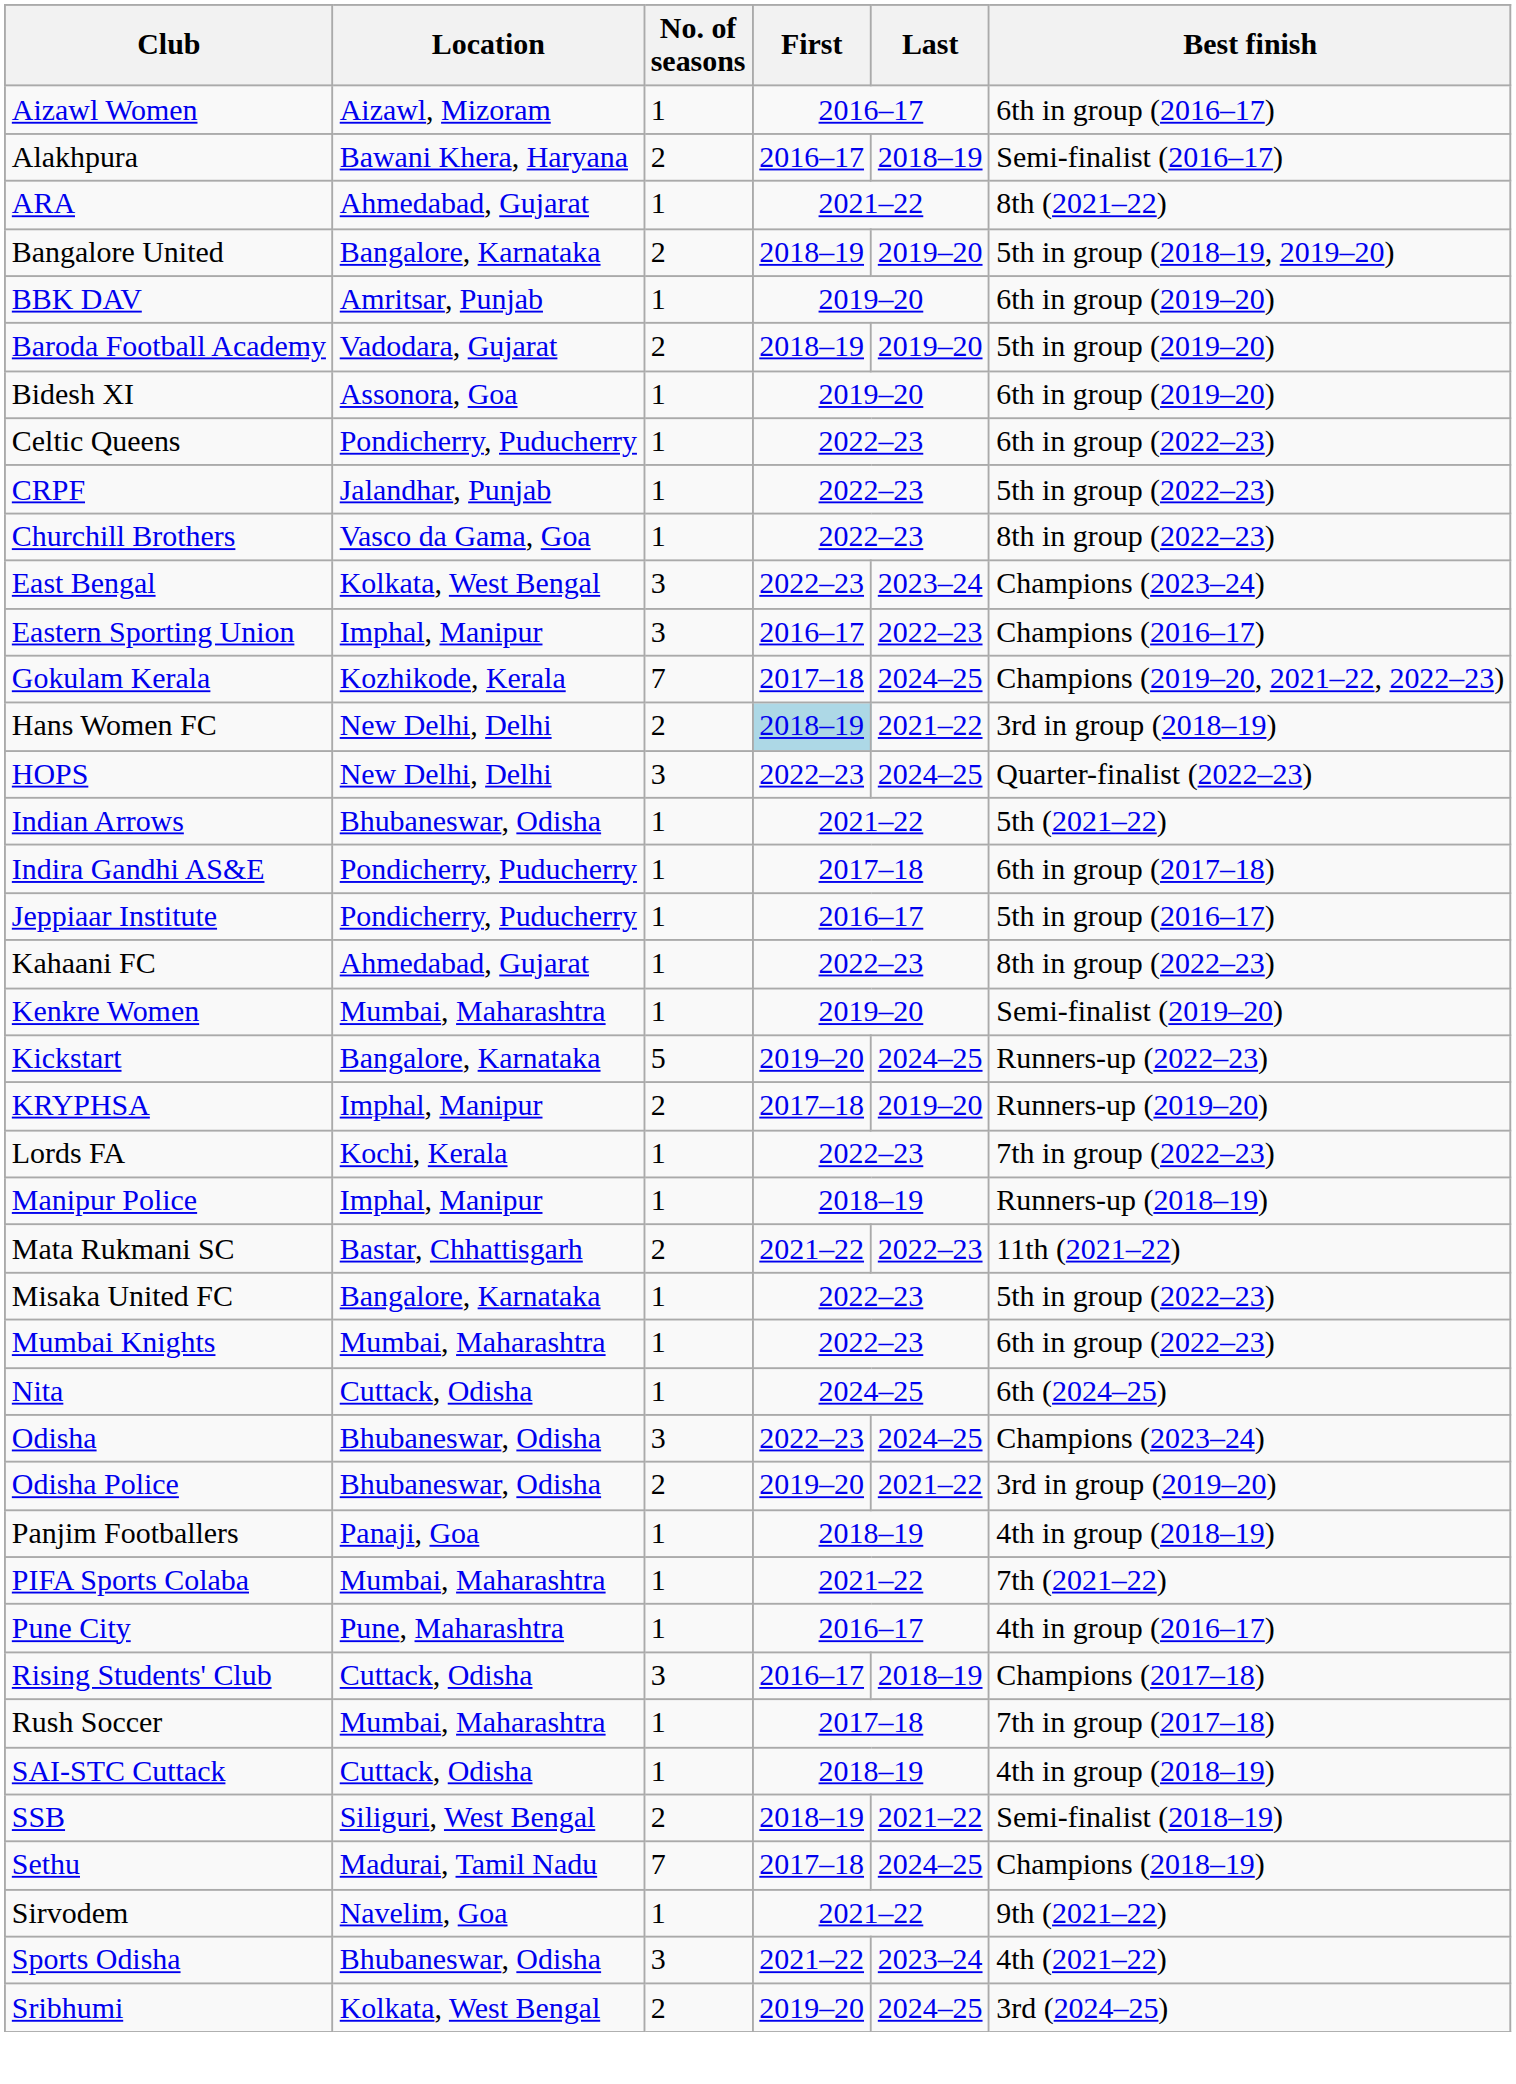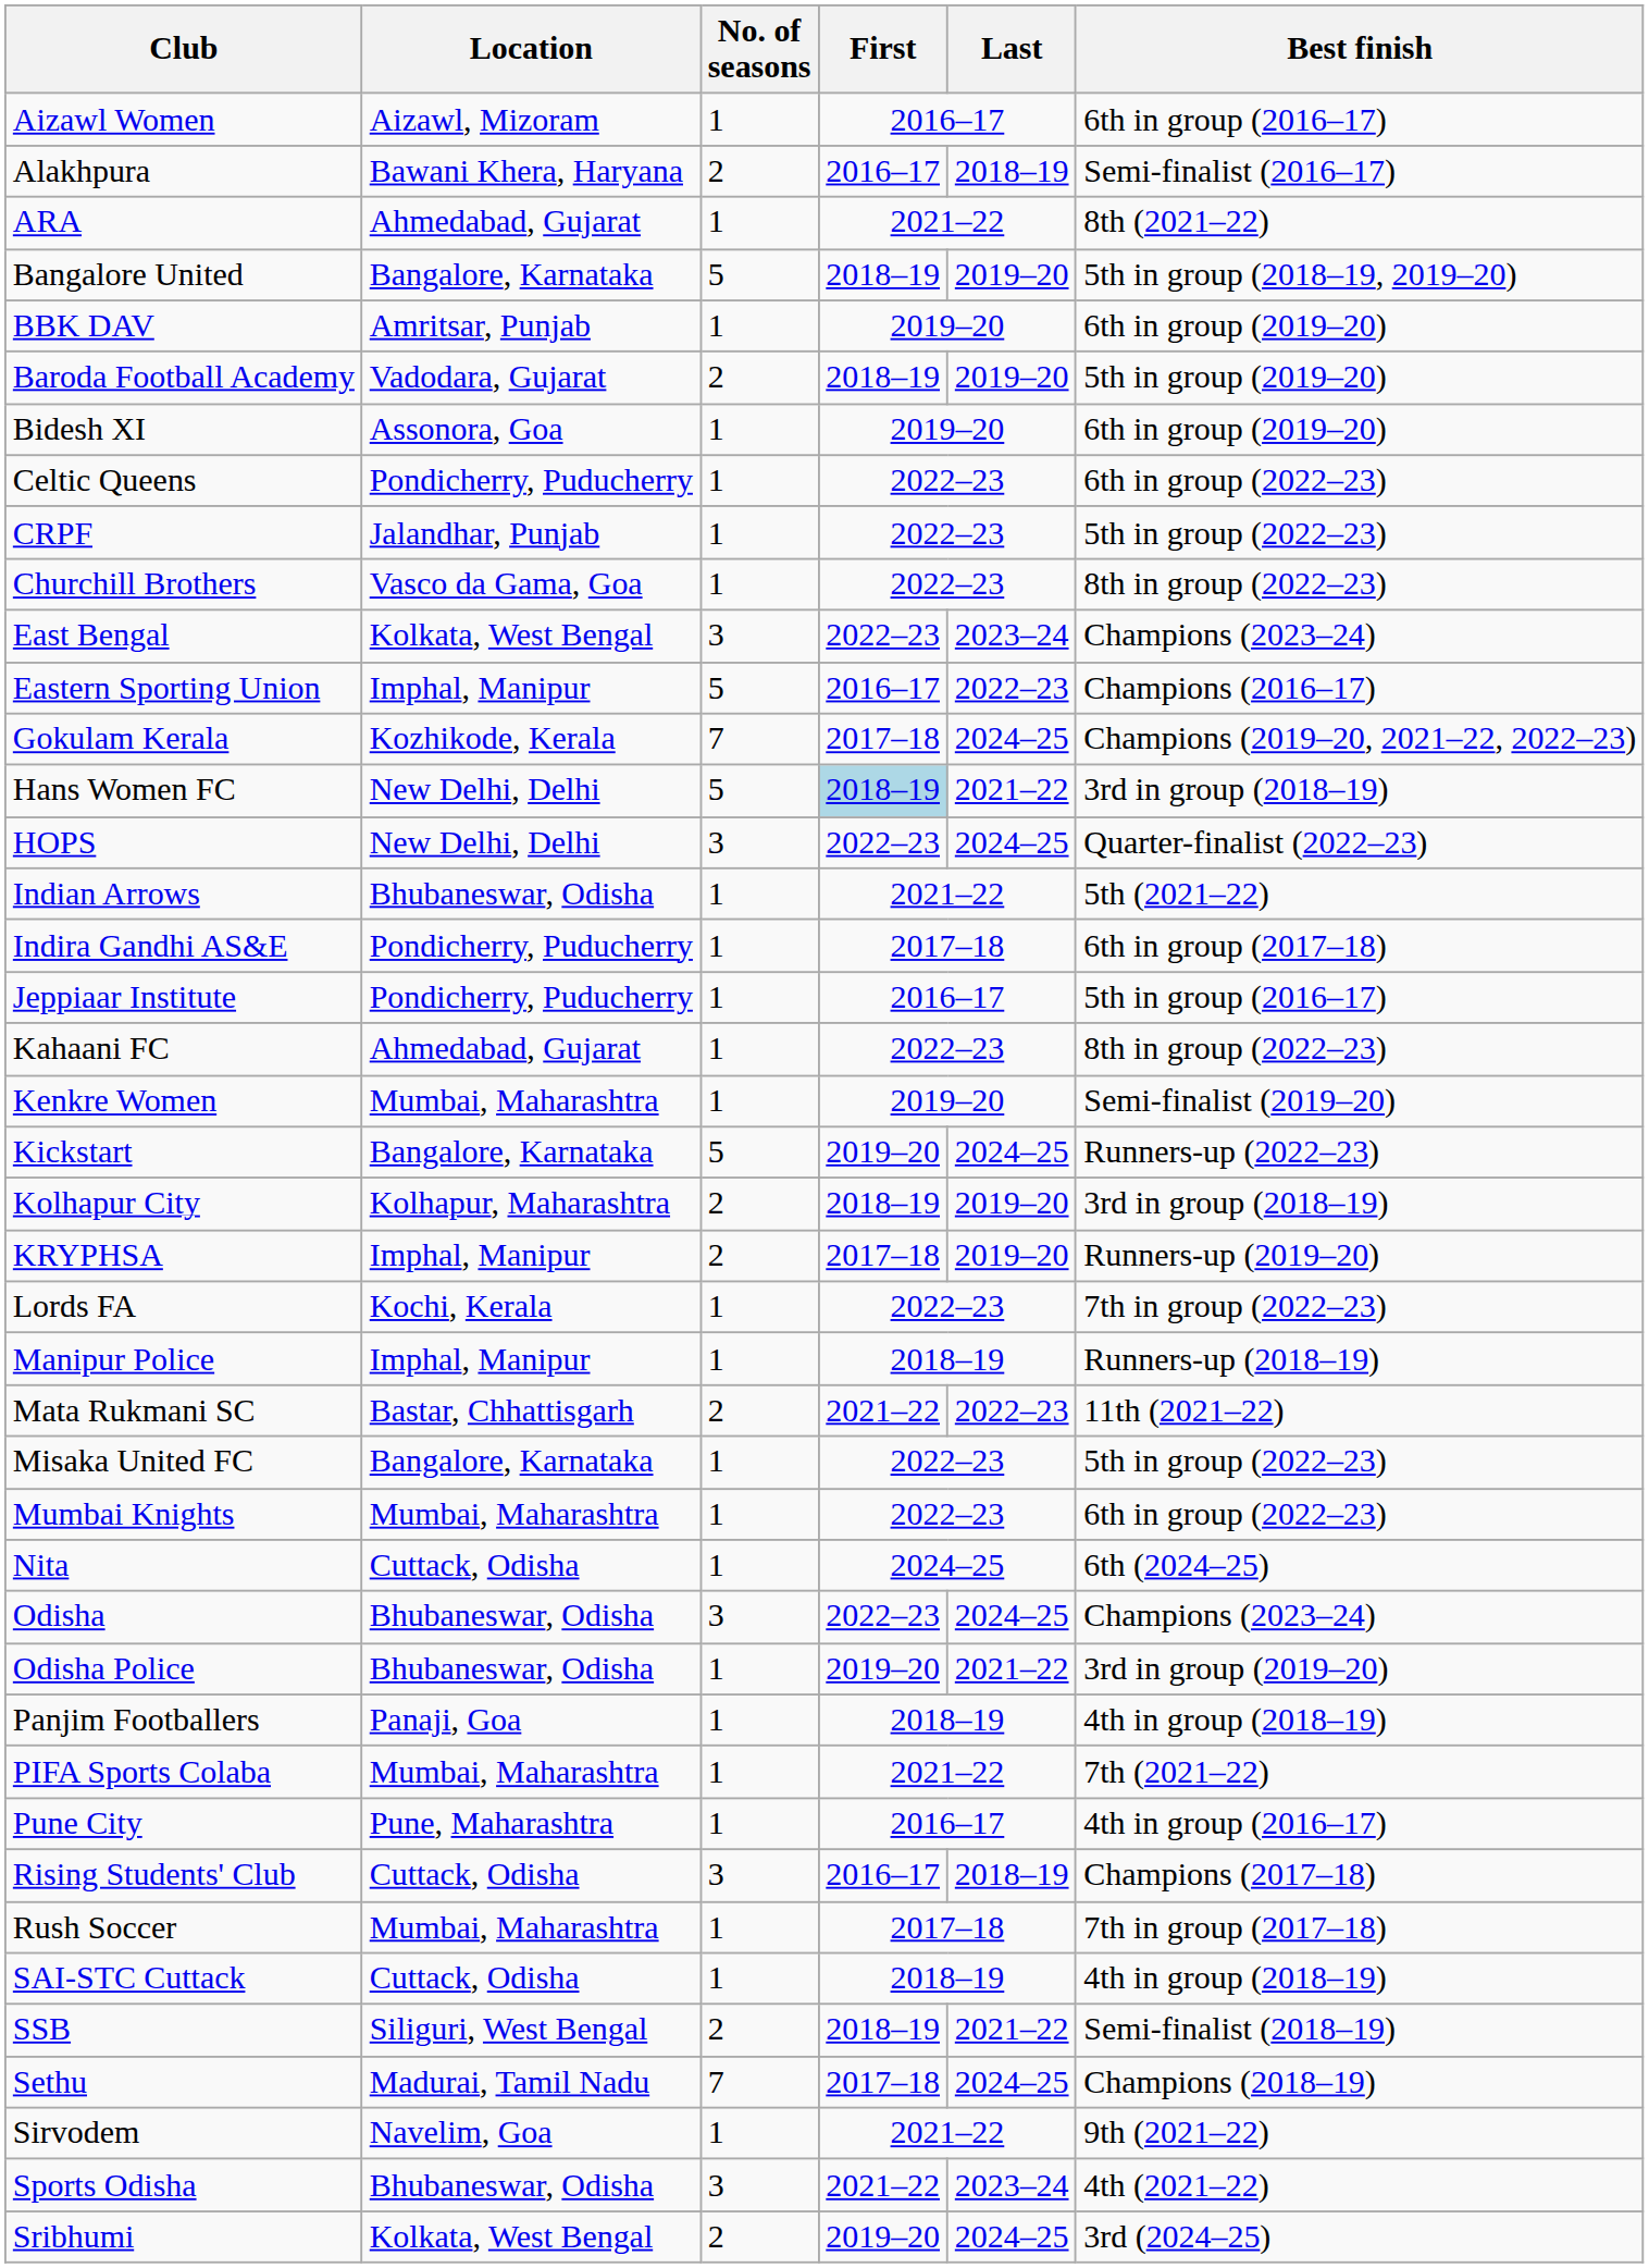 <table class="wikitable sortable">
 <tr>
 <th>Club</th>
 <th>Location</th>
 <th>No. of<br>seasons</th>
 <th>First </th>
 <th>Last </th>
 <th>Best finish</th>
 </tr>
 <tr>
 <td><a href='#'>Aizawl Women</a></td>
 <td><a href='#'>Aizawl</a>, <a href='#'>Mizoram</a></td>
 <td>1</td>
 <td colspan=2 align=center><a href='#'>2016–17</a></td>
 <td>6th in group (<a href='#'>2016–17</a>)</td>
 </tr>
 <tr>
 <td>Alakhpura</td>
 <td><a href='#'>Bawani Khera</a>, <a href='#'>Haryana</a></td>
 <td>2</td>
 <td><a href='#'>2016–17</a></td>
 <td><a href='#'>2018–19</a></td>
 <td>Semi-finalist (<a href='#'>2016–17</a>)</td>
 </tr>
 <tr>
 <td><a href='#'>ARA</a></td>
 <td><a href='#'>Ahmedabad</a>, <a href='#'>Gujarat</a></td>
 <td>1</td>
 <td colspan=2 align=center><a href='#'>2021–22</a></td>
 <td>8th (<a href='#'>2021–22</a>)</td>
 </tr>
 <tr>
 <td>Bangalore United</td>
 <td><a href='#'>Bangalore</a>, <a href='#'>Karnataka</a></td>
-<td>2</td>
+<td>5</td>
 <td><a href='#'>2018–19</a></td>
 <td><a href='#'>2019–20</a></td>
 <td>5th in group (<a href='#'>2018–19</a>, <a href='#'>2019–20</a>)</td>
 </tr>
 <tr>
 <td><a href='#'>BBK DAV</a></td>
 <td><a href='#'>Amritsar</a>, <a href='#'>Punjab</a></td>
 <td>1</td>
 <td colspan=2 align=center><a href='#'>2019–20</a></td>
 <td>6th in group (<a href='#'>2019–20</a>)</td>
 </tr>
 <tr>
 <td><a href='#'>Baroda Football Academy</a></td>
 <td><a href='#'>Vadodara</a>, <a href='#'>Gujarat</a></td>
 <td>2</td>
 <td><a href='#'>2018–19</a></td>
 <td><a href='#'>2019–20</a></td>
 <td>5th in group (<a href='#'>2019–20</a>)</td>
 </tr>
 <tr>
 <td>Bidesh XI</td>
 <td><a href='#'>Assonora</a>, <a href='#'>Goa</a></td>
 <td>1</td>
 <td colspan=2 align=center><a href='#'>2019–20</a></td>
 <td>6th in group (<a href='#'>2019–20</a>)</td>
 </tr>
 <tr>
 <td>Celtic Queens</td>
 <td><a href='#'>Pondicherry</a>, <a href='#'>Puducherry</a></td>
 <td>1</td>
 <td colspan=2 align=center><a href='#'>2022–23</a></td>
 <td>6th in group (<a href='#'>2022–23</a>)</td>
 </tr>
 <tr>
 <td><a href='#'>CRPF</a></td>
 <td><a href='#'>Jalandhar</a>, <a href='#'>Punjab</a></td>
 <td>1</td>
 <td colspan=2 align=center><a href='#'>2022–23</a></td>
 <td>5th in group (<a href='#'>2022–23</a>)</td>
 </tr>
 <tr>
 <td><a href='#'>Churchill Brothers</a></td>
 <td><a href='#'>Vasco da Gama</a>, <a href='#'>Goa</a></td>
 <td>1</td>
 <td colspan=2 align=center><a href='#'>2022–23</a></td>
 <td>8th in group (<a href='#'>2022–23</a>)</td>
 </tr>
 <tr>
 <td><a href='#'>East Bengal</a></td>
 <td><a href='#'>Kolkata</a>, <a href='#'>West Bengal</a></td>
 <td>3</td>
 <td><a href='#'>2022–23</a></td>
 <td><a href='#'>2023–24</a></td>
 <td>Champions (<a href='#'>2023–24</a>)</td>
 </tr>
 <tr>
 <td><a href='#'>Eastern Sporting Union</a></td>
 <td><a href='#'>Imphal</a>, <a href='#'>Manipur</a></td>
-<td>3</td>
+<td>5</td>
 <td><a href='#'>2016–17</a></td>
 <td><a href='#'>2022–23</a></td>
 <td>Champions (<a href='#'>2016–17</a>)</td>
 </tr>
 <tr>
 <td><a href='#'>Gokulam Kerala</a></td>
 <td><a href='#'>Kozhikode</a>, <a href='#'>Kerala</a></td>
 <td>7</td>
 <td><a href='#'>2017–18</a></td>
 <td><a href='#'>2024–25</a></td>
 <td>Champions (<a href='#'>2019–20</a>, <a href='#'>2021–22</a>, <a href='#'>2022–23</a>)</td>
 </tr>
 <tr>
 <td>Hans Women FC</td>
 <td><a href='#'>New Delhi</a>, <a href='#'>Delhi</a></td>
-<td>2</td>
+<td>5</td>
 <td style="background: lightblue;"><a href='#'>2018–19</a></td>
 <td><a href='#'>2021–22</a></td>
 <td>3rd in group (<a href='#'>2018–19</a>)</td>
 </tr>
 <tr>
 <td><a href='#'>HOPS</a></td>
 <td><a href='#'>New Delhi</a>, <a href='#'>Delhi</a></td>
 <td>3</td>
 <td><a href='#'>2022–23</a></td>
 <td><a href='#'>2024–25</a></td>
 <td>Quarter-finalist (<a href='#'>2022–23</a>)</td>
 </tr>
 <tr>
 <td><a href='#'>Indian Arrows</a></td>
 <td><a href='#'>Bhubaneswar</a>, <a href='#'>Odisha</a></td>
 <td>1</td>
 <td colspan=2 align=center><a href='#'>2021–22</a></td>
 <td>5th (<a href='#'>2021–22</a>)</td>
 </tr>
 <tr>
 <td><a href='#'>Indira Gandhi AS&E</a></td>
 <td><a href='#'>Pondicherry</a>, <a href='#'>Puducherry</a></td>
 <td>1</td>
 <td colspan=2 align=center><a href='#'>2017–18</a></td>
 <td>6th in group (<a href='#'>2017–18</a>)</td>
 </tr>
 <tr>
 <td><a href='#'>Jeppiaar Institute</a></td>
 <td><a href='#'>Pondicherry</a>, <a href='#'>Puducherry</a></td>
 <td>1</td>
 <td colspan=2 align=center><a href='#'>2016–17</a></td>
 <td>5th in group (<a href='#'>2016–17</a>)</td>
 </tr>
 <tr>
 <td>Kahaani FC</td>
 <td><a href='#'>Ahmedabad</a>, <a href='#'>Gujarat</a></td>
 <td>1</td>
 <td colspan=2 align=center><a href='#'>2022–23</a></td>
 <td>8th in group (<a href='#'>2022–23</a>)</td>
 </tr>
 <tr>
 <td><a href='#'>Kenkre Women</a></td>
 <td><a href='#'>Mumbai</a>, <a href='#'>Maharashtra</a></td>
 <td>1</td>
 <td colspan=2 align=center><a href='#'>2019–20</a></td>
 <td>Semi-finalist (<a href='#'>2019–20</a>)</td>
 </tr>
 <tr>
 <td><a href='#'>Kickstart</a></td>
 <td><a href='#'>Bangalore</a>, <a href='#'>Karnataka</a></td>
 <td>5</td>
 <td><a href='#'>2019–20</a></td>
 <td><a href='#'>2024–25</a></td>
 <td>Runners-up (<a href='#'>2022–23</a>)</td>
+</tr>
+<tr>
+<td><a href='#'>Kolhapur City</a></td>
+<td><a href='#'>Kolhapur</a>, <a href='#'>Maharashtra</a></td>
+<td>2</td>
+<td><a href='#'>2018–19</a></td>
+<td><a href='#'>2019–20</a></td>
+<td>3rd in group (<a href='#'>2018–19</a>)</td>
 </tr>
 <tr>
 <td><a href='#'>KRYPHSA</a></td>
 <td><a href='#'>Imphal</a>, <a href='#'>Manipur</a></td>
 <td>2</td>
 <td><a href='#'>2017–18</a></td>
 <td><a href='#'>2019–20</a></td>
 <td>Runners-up (<a href='#'>2019–20</a>)</td>
 </tr>
 <tr>
 <td>Lords FA</td>
 <td><a href='#'>Kochi</a>, <a href='#'>Kerala</a></td>
 <td>1</td>
 <td colspan=2 align=center><a href='#'>2022–23</a></td>
 <td>7th in group (<a href='#'>2022–23</a>)</td>
 </tr>
 <tr>
 <td><a href='#'>Manipur Police</a></td>
 <td><a href='#'>Imphal</a>, <a href='#'>Manipur</a></td>
 <td>1</td>
 <td colspan=2 align=center><a href='#'>2018–19</a></td>
 <td>Runners-up (<a href='#'>2018–19</a>)</td>
 </tr>
 <tr>
 <td>Mata Rukmani SC</td>
 <td><a href='#'>Bastar</a>, <a href='#'>Chhattisgarh</a></td>
 <td>2</td>
 <td><a href='#'>2021–22</a></td>
 <td><a href='#'>2022–23</a></td>
 <td>11th (<a href='#'>2021–22</a>)</td>
 </tr>
 <tr>
 <td>Misaka United FC</td>
 <td><a href='#'>Bangalore</a>, <a href='#'>Karnataka</a></td>
 <td>1</td>
 <td colspan=2 align=center><a href='#'>2022–23</a></td>
 <td>5th in group (<a href='#'>2022–23</a>)</td>
 </tr>
 <tr>
 <td><a href='#'>Mumbai Knights</a></td>
 <td><a href='#'>Mumbai</a>, <a href='#'>Maharashtra</a></td>
 <td>1</td>
 <td colspan=2 align=center><a href='#'>2022–23</a></td>
 <td>6th in group (<a href='#'>2022–23</a>)</td>
 </tr>
 <tr>
 <td><a href='#'>Nita</a></td>
 <td><a href='#'>Cuttack</a>, <a href='#'>Odisha</a></td>
 <td>1</td>
 <td colspan=2 align=center><a href='#'>2024–25</a></td>
 <td>6th (<a href='#'>2024–25</a>)</td>
 </tr>
 <tr>
 <td><a href='#'>Odisha</a></td>
 <td><a href='#'>Bhubaneswar</a>, <a href='#'>Odisha</a></td>
 <td>3</td>
 <td><a href='#'>2022–23</a></td>
 <td><a href='#'>2024–25</a></td>
 <td>Champions (<a href='#'>2023–24</a>)</td>
 </tr>
 <tr>
 <td><a href='#'>Odisha Police</a></td>
 <td><a href='#'>Bhubaneswar</a>, <a href='#'>Odisha</a></td>
-<td>2</td>
+<td>1</td>
 <td><a href='#'>2019–20</a></td>
 <td><a href='#'>2021–22</a></td>
 <td>3rd in group (<a href='#'>2019–20</a>)</td>
 </tr>
 <tr>
 <td>Panjim Footballers</td>
 <td><a href='#'>Panaji</a>, <a href='#'>Goa</a></td>
 <td>1</td>
 <td colspan=2 align=center><a href='#'>2018–19</a></td>
 <td>4th in group (<a href='#'>2018–19</a>)</td>
 </tr>
 <tr>
 <td><a href='#'>PIFA Sports Colaba</a></td>
 <td><a href='#'>Mumbai</a>, <a href='#'>Maharashtra</a></td>
 <td>1</td>
 <td colspan=2 align=center><a href='#'>2021–22</a></td>
 <td>7th (<a href='#'>2021–22</a>)</td>
 </tr>
 <tr>
 <td><a href='#'>Pune City</a></td>
 <td><a href='#'>Pune</a>, <a href='#'>Maharashtra</a></td>
 <td>1</td>
 <td colspan=2 align=center><a href='#'>2016–17</a></td>
 <td>4th in group (<a href='#'>2016–17</a>)</td>
 </tr>
 <tr>
 <td><a href='#'>Rising Students' Club</a></td>
 <td><a href='#'>Cuttack</a>, <a href='#'>Odisha</a></td>
 <td>3</td>
 <td><a href='#'>2016–17</a></td>
 <td><a href='#'>2018–19</a></td>
 <td>Champions (<a href='#'>2017–18</a>)</td>
 </tr>
 <tr>
 <td>Rush Soccer</td>
 <td><a href='#'>Mumbai</a>, <a href='#'>Maharashtra</a></td>
 <td>1</td>
 <td colspan=2 align=center><a href='#'>2017–18</a></td>
 <td>7th in group (<a href='#'>2017–18</a>)</td>
 </tr>
 <tr>
 <td><a href='#'>SAI-STC Cuttack</a></td>
 <td><a href='#'>Cuttack</a>, <a href='#'>Odisha</a></td>
 <td>1</td>
 <td colspan=2 align=center><a href='#'>2018–19</a></td>
 <td>4th in group (<a href='#'>2018–19</a>)</td>
 </tr>
 <tr>
 <td><a href='#'>SSB</a></td>
 <td><a href='#'>Siliguri</a>, <a href='#'>West Bengal</a></td>
 <td>2</td>
 <td><a href='#'>2018–19</a></td>
 <td><a href='#'>2021–22</a></td>
 <td>Semi-finalist (<a href='#'>2018–19</a>)</td>
 </tr>
 <tr>
 <td><a href='#'>Sethu</a></td>
 <td><a href='#'>Madurai</a>, <a href='#'>Tamil Nadu</a></td>
 <td>7</td>
 <td><a href='#'>2017–18</a></td>
 <td><a href='#'>2024–25</a></td>
 <td>Champions (<a href='#'>2018–19</a>)</td>
 </tr>
 <tr>
 <td>Sirvodem</td>
 <td><a href='#'>Navelim</a>, <a href='#'>Goa</a></td>
 <td>1</td>
 <td colspan=2 align=center><a href='#'>2021–22</a></td>
 <td>9th (<a href='#'>2021–22</a>)</td>
 </tr>
 <tr>
 <td><a href='#'>Sports Odisha</a></td>
 <td><a href='#'>Bhubaneswar</a>, <a href='#'>Odisha</a></td>
 <td>3</td>
 <td><a href='#'>2021–22</a></td>
 <td><a href='#'>2023–24</a></td>
 <td>4th (<a href='#'>2021–22</a>)</td>
 </tr>
 <tr>
 <td><a href='#'>Sribhumi</a></td>
 <td><a href='#'>Kolkata</a>, <a href='#'>West Bengal</a></td>
 <td>2</td>
 <td><a href='#'>2019–20</a></td>
 <td><a href='#'>2024–25</a></td>
 <td>3rd (<a href='#'>2024–25</a>)</td>
 </tr>
 </table>
